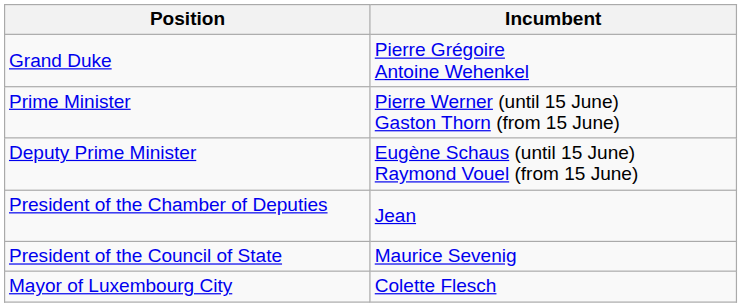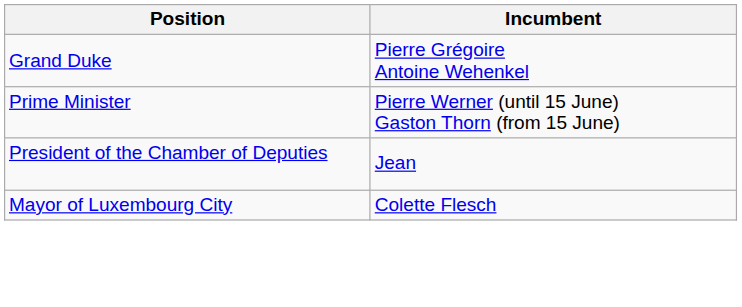 <table class="wikitable">
 <tr>
 <th width="300">Position</th>
 <th width="300">Incumbent</th>
 </tr>
 <tr>
 <td><a href='#'>Grand Duke</a></td>
 <td><a href='#'>Pierre Grégoire</a> <br> <a href='#'>Antoine Wehenkel</a></td>
 </tr>
 <tr>
 <td><a href='#'>Prime Minister</a> <br> <br></td>
 <td><a href='#'>Pierre Werner</a> (until 15 June) <br> <a href='#'>Gaston Thorn</a> (from 15 June)</td>
 </tr>
 <tr>
-<td><a href='#'>Deputy Prime Minister</a> <br> <br></td>
-<td><a href='#'>Eugène Schaus</a> (until 15 June) <br> <a href='#'>Raymond Vouel</a> (from 15 June)</td>
-</tr>
-<tr>
 <td><a href='#'>President of the Chamber of Deputies</a> <br> <br></td>
 <td><a href='#'>Jean</a></td>
-</tr>
-<tr>
-<td><a href='#'>President of the Council of State</a></td>
-<td><a href='#'>Maurice Sevenig</a></td>
 </tr>
 <tr>
 <td><a href='#'>Mayor of Luxembourg City</a></td>
 <td><a href='#'>Colette Flesch</a></td>
 </tr>
 </table>
